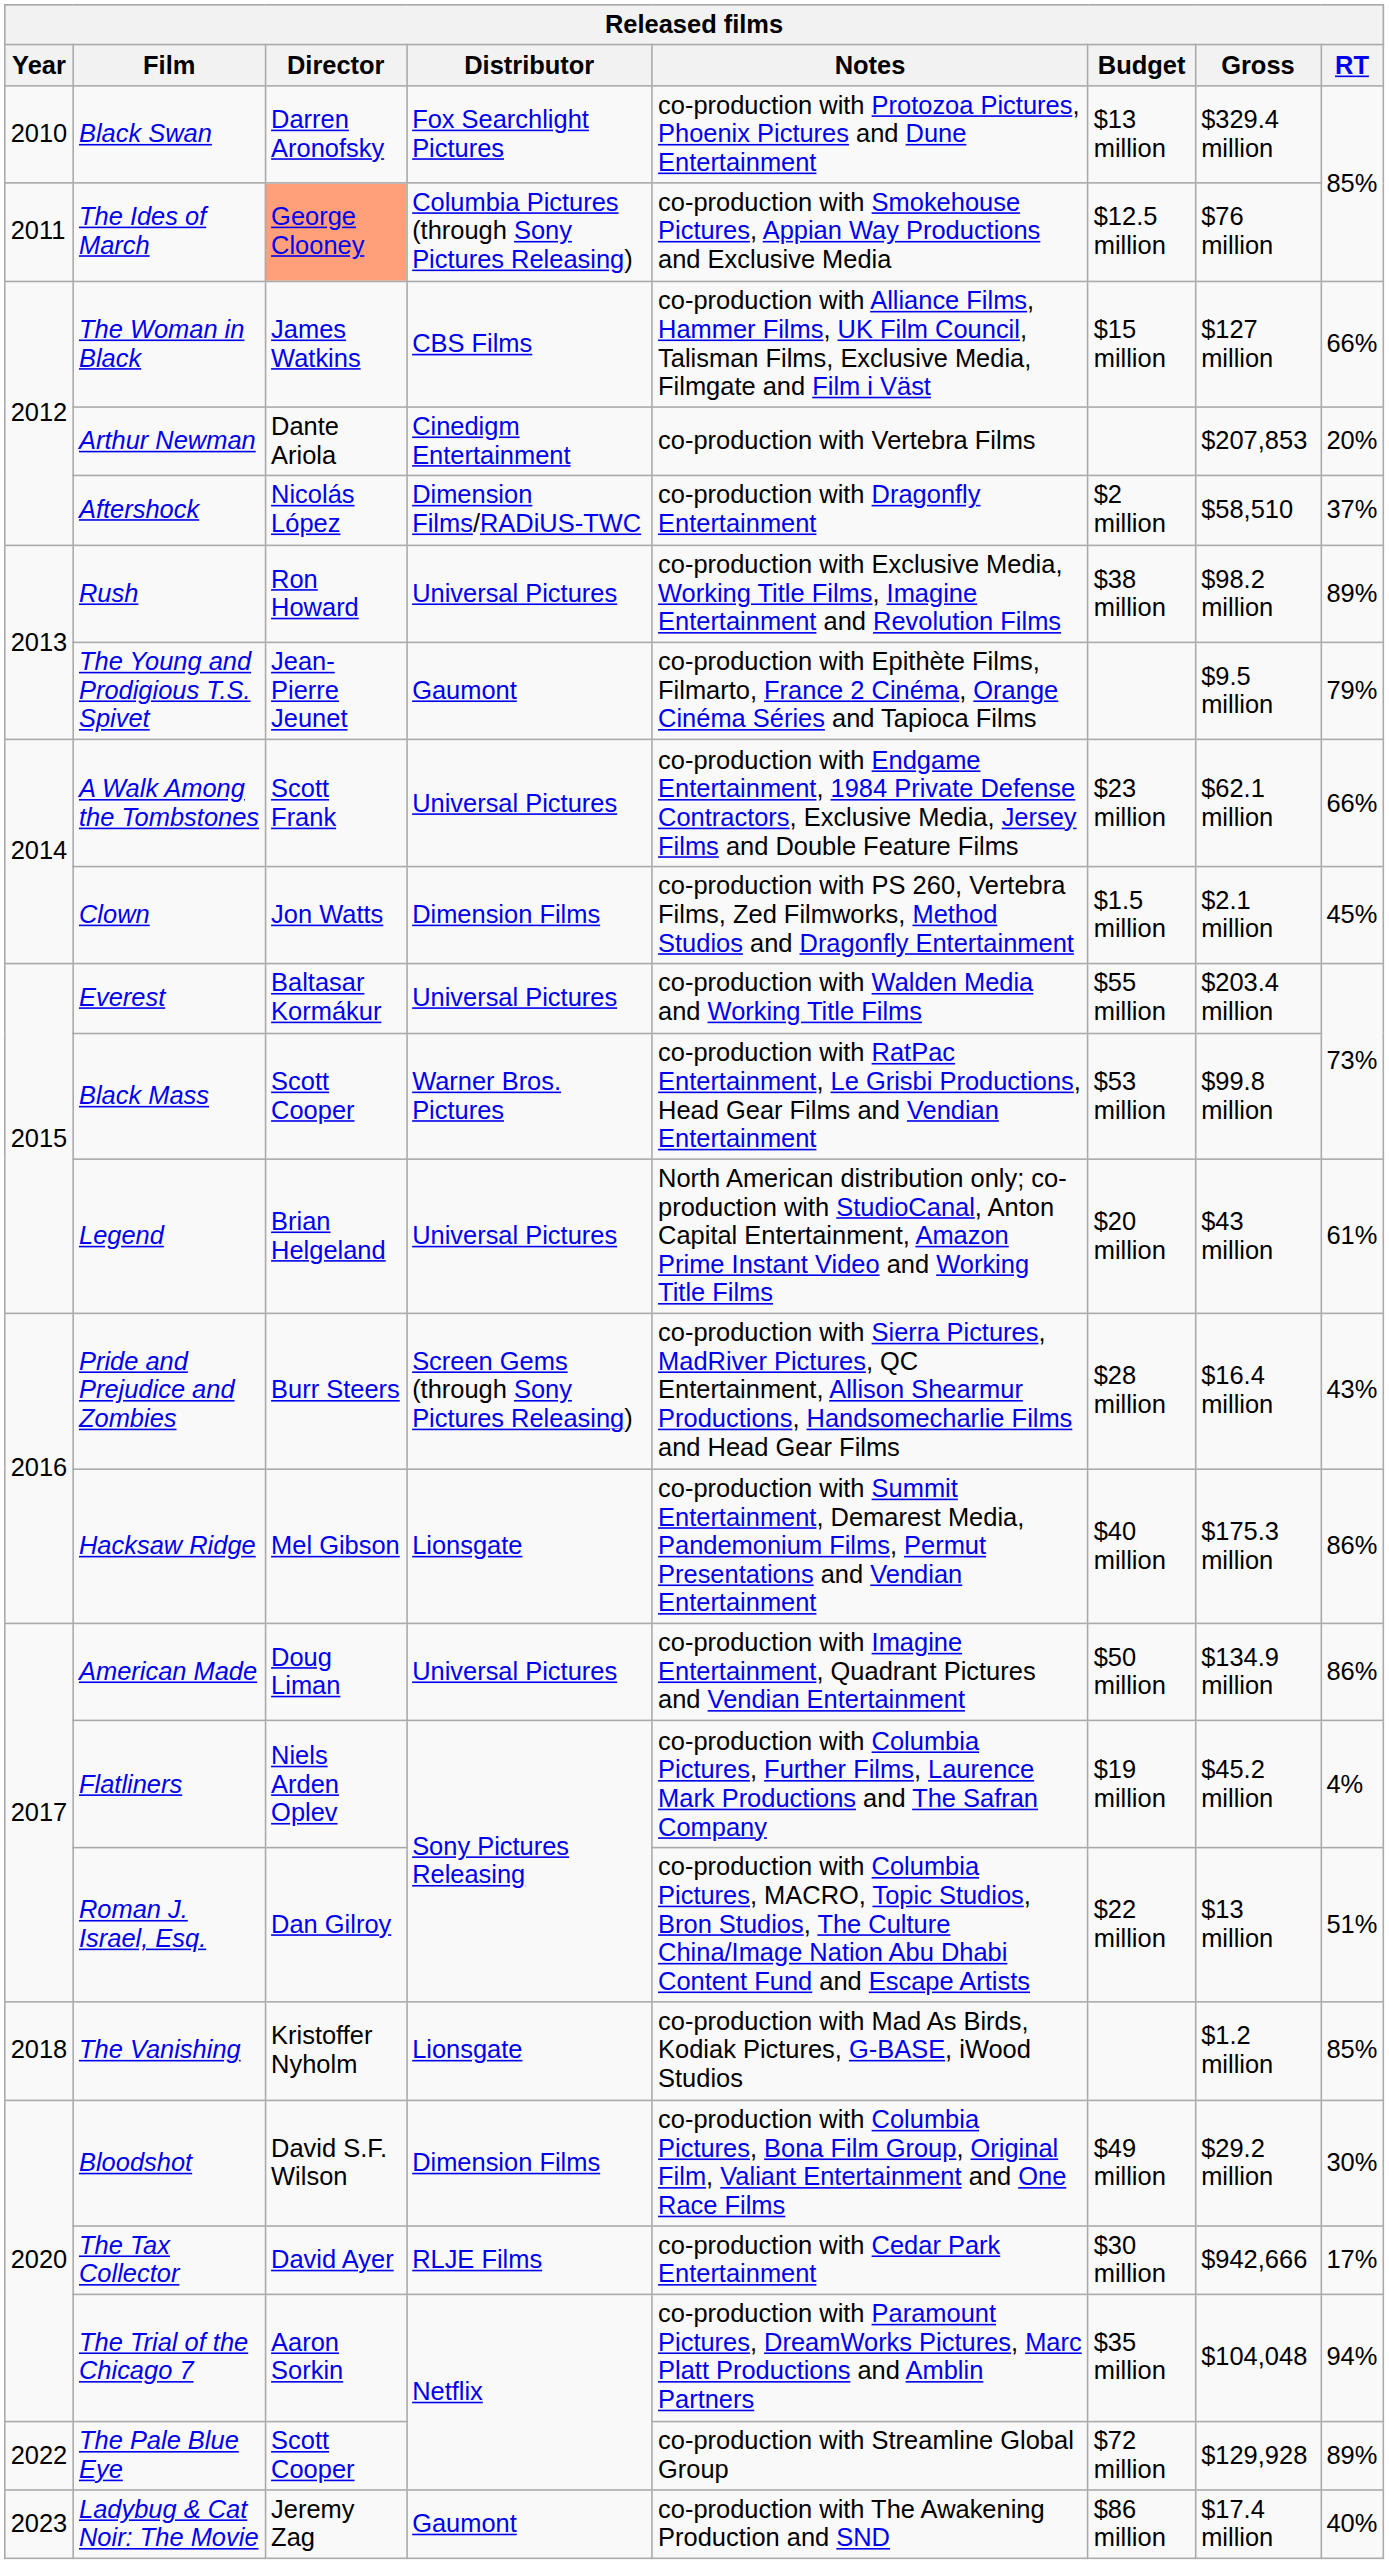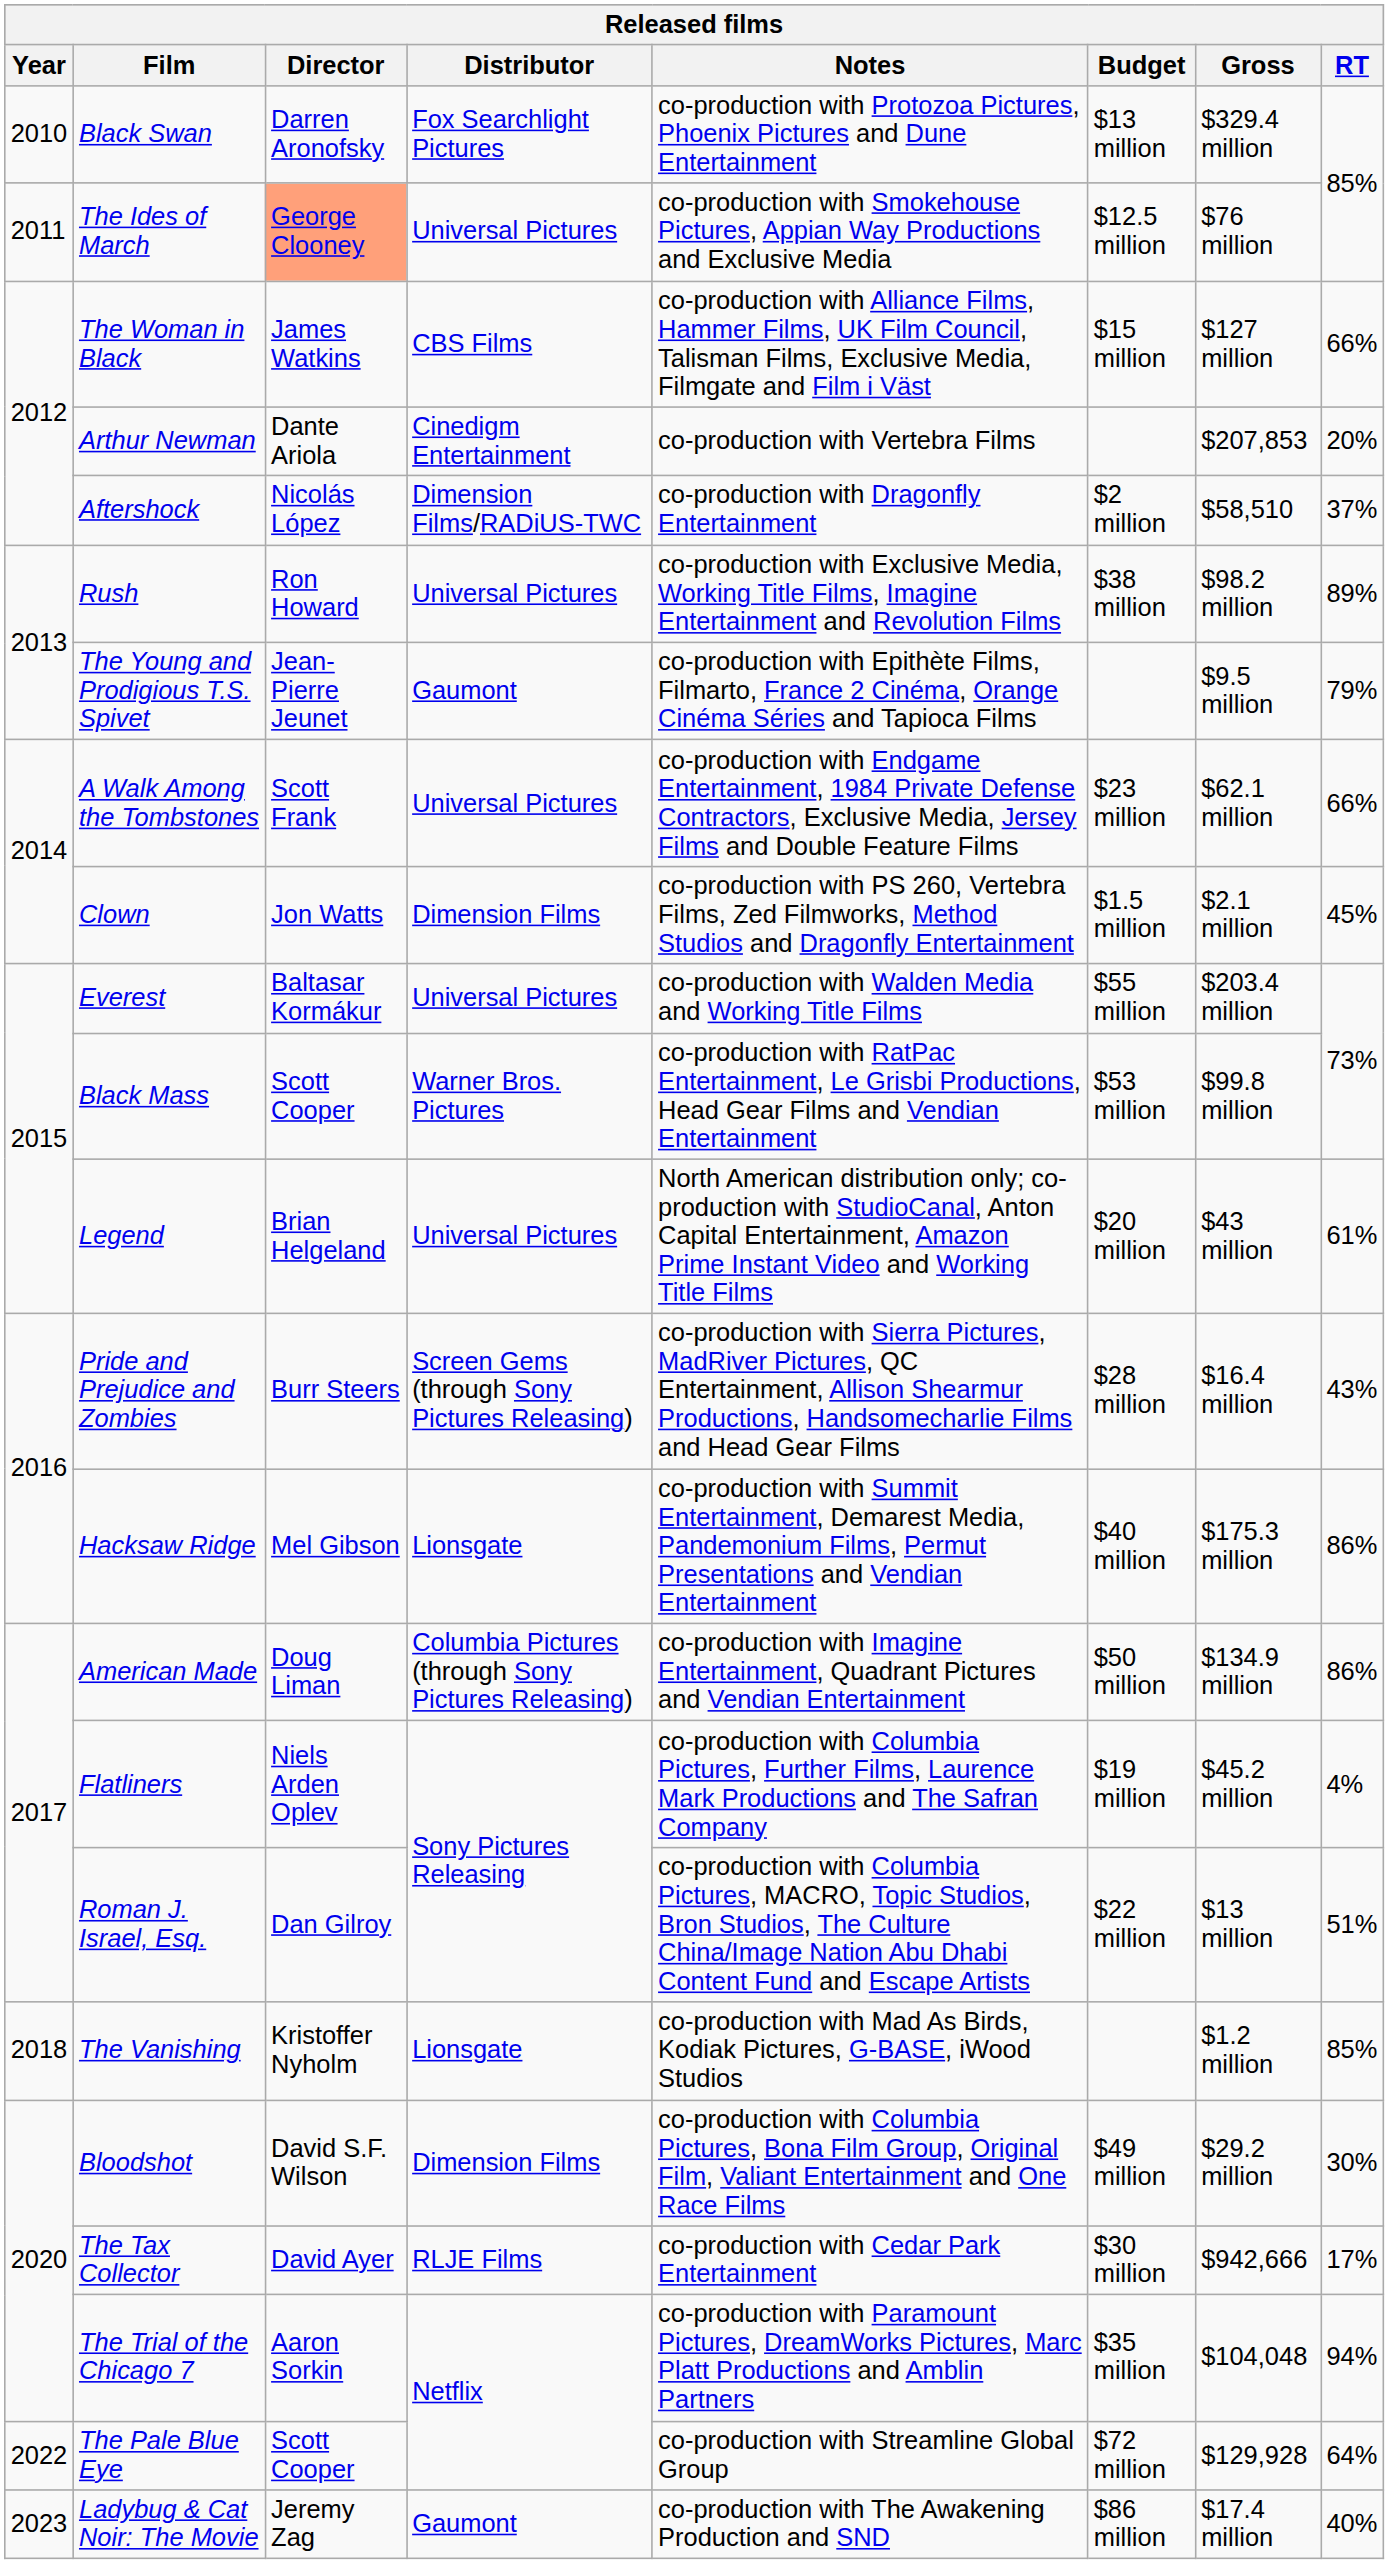 <table class="wikitable">
 <tr style="background:#ccc; text-align:center;">
 <th colspan="8" style="text-align:center;">Released films</th>
 </tr>
 <tr>
 <th>Year</th>
 <th>Film</th>
 <th>Director</th>
 <th>Distributor</th>
 <th>Notes</th>
 <th>Budget</th>
 <th>Gross</th>
 <th><a href='#'>RT</a></th>
 </tr>
 <tr>
 <td>2010</td>
 <td><em><a href='#'>Black Swan</a></em></td>
 <td><a href='#'>Darren Aronofsky</a></td>
 <td><a href='#'>Fox Searchlight Pictures</a></td>
 <td>co-production with <a href='#'>Protozoa Pictures</a>, <a href='#'>Phoenix Pictures</a> and <a href='#'>Dune Entertainment</a></td>
 <td>$13 million</td>
 <td>$329.4 million</td>
 <td rowspan="2">85%</td>
 </tr>
 <tr>
 <td>2011</td>
 <td><em><a href='#'>The Ides of March</a></em></td>
 <td style="background: lightsalmon;"><a href='#'>George Clooney</a></td>
-<td><a href='#'>Columbia Pictures</a> (through <a href='#'>Sony Pictures Releasing</a>)</td>
+<td><a href='#'>Universal Pictures</a></td>
 <td>co-production with <a href='#'>Smokehouse Pictures</a>, <a href='#'>Appian Way Productions</a> and Exclusive Media</td>
 <td>$12.5 million</td>
 <td>$76 million</td>
 </tr>
 <tr>
 <td rowspan="3">2012</td>
 <td><em><a href='#'>The Woman in Black</a></em></td>
 <td><a href='#'>James Watkins</a></td>
 <td><a href='#'>CBS Films</a></td>
 <td>co-production with <a href='#'>Alliance Films</a>, <a href='#'>Hammer Films</a>, <a href='#'>UK Film Council</a>, Talisman Films, Exclusive Media, Filmgate and <a href='#'>Film i Väst</a></td>
 <td>$15 million</td>
 <td>$127 million</td>
 <td>66%</td>
 </tr>
 <tr>
 <td><em><a href='#'>Arthur Newman</a></em></td>
 <td>Dante Ariola</td>
 <td><a href='#'>Cinedigm Entertainment</a></td>
 <td>co-production with Vertebra Films</td>
 <td></td>
 <td>$207,853</td>
 <td>20%</td>
 </tr>
 <tr>
 <td><em><a href='#'>Aftershock</a></em></td>
 <td><a href='#'>Nicolás López</a></td>
 <td><a href='#'>Dimension Films</a>/<a href='#'>RADiUS-TWC</a></td>
 <td>co-production with <a href='#'>Dragonfly Entertainment</a></td>
 <td>$2 million</td>
 <td>$58,510</td>
 <td>37%</td>
 </tr>
 <tr>
 <td rowspan="2">2013</td>
 <td><em><a href='#'>Rush</a></em></td>
 <td><a href='#'>Ron Howard</a></td>
 <td><a href='#'>Universal Pictures</a></td>
 <td>co-production with Exclusive Media, <a href='#'>Working Title Films</a>, <a href='#'>Imagine Entertainment</a> and <a href='#'>Revolution Films</a></td>
 <td>$38 million</td>
 <td>$98.2 million</td>
 <td>89%</td>
 </tr>
 <tr>
 <td><em><a href='#'>The Young and Prodigious T.S. Spivet</a></em></td>
 <td><a href='#'>Jean-Pierre Jeunet</a></td>
 <td><a href='#'>Gaumont</a></td>
 <td>co-production with Epithète Films, Filmarto, <a href='#'>France 2 Cinéma</a>, <a href='#'>Orange Cinéma Séries</a> and Tapioca Films</td>
 <td></td>
 <td>$9.5 million</td>
 <td>79%</td>
 </tr>
 <tr>
 <td rowspan="2">2014</td>
 <td><em><a href='#'>A Walk Among the Tombstones</a></em></td>
 <td><a href='#'>Scott Frank</a></td>
 <td><a href='#'>Universal Pictures</a></td>
 <td>co-production with <a href='#'>Endgame Entertainment</a>, <a href='#'>1984 Private Defense Contractors</a>, Exclusive Media, <a href='#'>Jersey Films</a> and Double Feature Films</td>
 <td>$23 million</td>
 <td>$62.1 million</td>
 <td>66%</td>
 </tr>
 <tr>
 <td><em><a href='#'>Clown</a></em></td>
 <td><a href='#'>Jon Watts</a></td>
 <td><a href='#'>Dimension Films</a></td>
 <td>co-production with PS 260, Vertebra Films, Zed Filmworks, <a href='#'>Method Studios</a> and <a href='#'>Dragonfly Entertainment</a></td>
 <td>$1.5 million</td>
 <td>$2.1 million</td>
 <td>45%</td>
 </tr>
 <tr>
 <td rowspan="3">2015</td>
 <td><em><a href='#'>Everest</a></em></td>
 <td><a href='#'>Baltasar Kormákur</a></td>
 <td><a href='#'>Universal Pictures</a></td>
 <td>co-production with <a href='#'>Walden Media</a> and <a href='#'>Working Title Films</a></td>
 <td>$55 million</td>
 <td>$203.4 million</td>
 <td rowspan="2">73%</td>
 </tr>
 <tr>
 <td><em><a href='#'>Black Mass</a></em></td>
 <td><a href='#'>Scott Cooper</a></td>
 <td><a href='#'>Warner Bros. Pictures</a></td>
 <td>co-production with <a href='#'>RatPac Entertainment</a>, <a href='#'>Le Grisbi Productions</a>, Head Gear Films and <a href='#'>Vendian Entertainment</a></td>
 <td>$53 million</td>
 <td>$99.8 million</td>
 </tr>
 <tr>
 <td><em><a href='#'>Legend</a></em></td>
 <td><a href='#'>Brian Helgeland</a></td>
 <td><a href='#'>Universal Pictures</a></td>
 <td>North American distribution only; co-production with <a href='#'>StudioCanal</a>, Anton Capital Entertainment, <a href='#'>Amazon Prime Instant Video</a> and <a href='#'>Working Title Films</a></td>
 <td>$20 million</td>
 <td>$43 million</td>
 <td>61%</td>
 </tr>
 <tr>
 <td rowspan="2">2016</td>
 <td><em><a href='#'>Pride and Prejudice and Zombies</a></em></td>
 <td><a href='#'>Burr Steers</a></td>
 <td><a href='#'>Screen Gems</a> (through <a href='#'>Sony Pictures Releasing</a>)</td>
 <td>co-production with <a href='#'>Sierra Pictures</a>, <a href='#'>MadRiver Pictures</a>, QC Entertainment, <a href='#'>Allison Shearmur Productions</a>, <a href='#'>Handsomecharlie Films</a> and Head Gear Films</td>
 <td>$28 million</td>
 <td>$16.4 million</td>
 <td>43%</td>
 </tr>
 <tr>
 <td><em><a href='#'>Hacksaw Ridge</a></em></td>
 <td><a href='#'>Mel Gibson</a></td>
 <td><a href='#'>Lionsgate</a></td>
 <td>co-production with <a href='#'>Summit Entertainment</a>, Demarest Media, <a href='#'>Pandemonium Films</a>, <a href='#'>Permut Presentations</a> and <a href='#'>Vendian Entertainment</a></td>
 <td>$40 million</td>
 <td>$175.3 million</td>
 <td>86%</td>
 </tr>
 <tr>
 <td rowspan="3">2017</td>
 <td><em><a href='#'>American Made</a></em></td>
 <td><a href='#'>Doug Liman</a></td>
-<td><a href='#'>Universal Pictures</a></td>
+<td><a href='#'>Columbia Pictures</a> (through <a href='#'>Sony Pictures Releasing</a>)</td>
 <td>co-production with <a href='#'>Imagine Entertainment</a>, Quadrant Pictures and <a href='#'>Vendian Entertainment</a></td>
 <td>$50 million</td>
 <td>$134.9 million</td>
 <td>86%</td>
 </tr>
 <tr>
 <td><em><a href='#'>Flatliners</a></em></td>
 <td><a href='#'>Niels Arden Oplev</a></td>
 <td rowspan="2"><a href='#'>Sony Pictures Releasing</a></td>
 <td>co-production with <a href='#'>Columbia Pictures</a>, <a href='#'>Further Films</a>, <a href='#'>Laurence Mark Productions</a> and <a href='#'>The Safran Company</a></td>
 <td>$19 million</td>
 <td>$45.2 million</td>
 <td>4%</td>
 </tr>
 <tr>
 <td><em><a href='#'>Roman J. Israel, Esq.</a></em></td>
 <td><a href='#'>Dan Gilroy</a></td>
 <td>co-production with <a href='#'>Columbia Pictures</a>, MACRO, <a href='#'>Topic Studios</a>, <a href='#'>Bron Studios</a>, <a href='#'>The Culture China/Image Nation Abu Dhabi Content Fund</a> and <a href='#'>Escape Artists</a></td>
 <td>$22 million</td>
 <td>$13 million</td>
 <td>51%</td>
 </tr>
 <tr>
 <td>2018</td>
 <td><em><a href='#'>The Vanishing</a></em></td>
 <td>Kristoffer Nyholm</td>
 <td><a href='#'>Lionsgate</a></td>
 <td>co-production with Mad As Birds, Kodiak Pictures, <a href='#'>G-BASE</a>, iWood Studios</td>
 <td></td>
 <td>$1.2 million</td>
 <td>85%</td>
 </tr>
 <tr>
 <td rowspan="3">2020</td>
 <td><em><a href='#'>Bloodshot</a></em></td>
 <td>David S.F. Wilson</td>
 <td><a href='#'>Dimension Films</a></td>
 <td>co-production with <a href='#'>Columbia Pictures</a>, <a href='#'>Bona Film Group</a>, <a href='#'>Original Film</a>, <a href='#'>Valiant Entertainment</a> and <a href='#'>One Race Films</a></td>
 <td>$49 million</td>
 <td>$29.2 million</td>
 <td>30%</td>
 </tr>
 <tr>
 <td><em><a href='#'>The Tax Collector</a></em></td>
 <td><a href='#'>David Ayer</a></td>
 <td><a href='#'>RLJE Films</a></td>
 <td>co-production with <a href='#'>Cedar Park Entertainment</a></td>
 <td>$30 million</td>
 <td>$942,666</td>
 <td>17%</td>
 </tr>
 <tr>
 <td><em><a href='#'>The Trial of the Chicago 7</a></em></td>
 <td><a href='#'>Aaron Sorkin</a></td>
 <td rowspan="2"><a href='#'>Netflix</a></td>
 <td>co-production with <a href='#'>Paramount Pictures</a>, <a href='#'>DreamWorks Pictures</a>, <a href='#'>Marc Platt Productions</a> and <a href='#'>Amblin Partners</a></td>
 <td>$35 million</td>
 <td>$104,048</td>
 <td>94%</td>
 </tr>
 <tr>
 <td>2022</td>
 <td><em><a href='#'>The Pale Blue Eye</a></em></td>
 <td><a href='#'>Scott Cooper</a></td>
 <td>co-production with Streamline Global Group</td>
 <td>$72 million</td>
 <td>$129,928</td>
-<td>89%</td>
+<td>64%</td>
 </tr>
 <tr>
 <td>2023</td>
 <td><em><a href='#'>Ladybug & Cat Noir: The Movie</a></em></td>
 <td>Jeremy Zag</td>
 <td><a href='#'>Gaumont</a></td>
 <td>co-production with The Awakening Production and <a href='#'>SND</a></td>
 <td>$86 million</td>
 <td>$17.4 million</td>
 <td>40%</td>
 </tr>
 </table>
